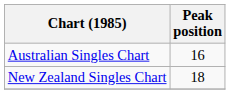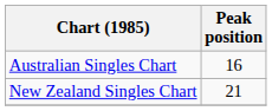 <table class="wikitable sortable">
 <tr>
 <th>Chart (1985)</th>
 <th>Peak<br>position</th>
 </tr>
 <tr>
 <td><a href='#'>Australian Singles Chart</a></td>
 <td align="center">16</td>
 </tr>
 <tr>
 <td><a href='#'>New Zealand Singles Chart</a></td>
-<td align="center">18</td>
+<td align="center">21</td>
 </tr>
 <tr>
 </tr>
 </table>
